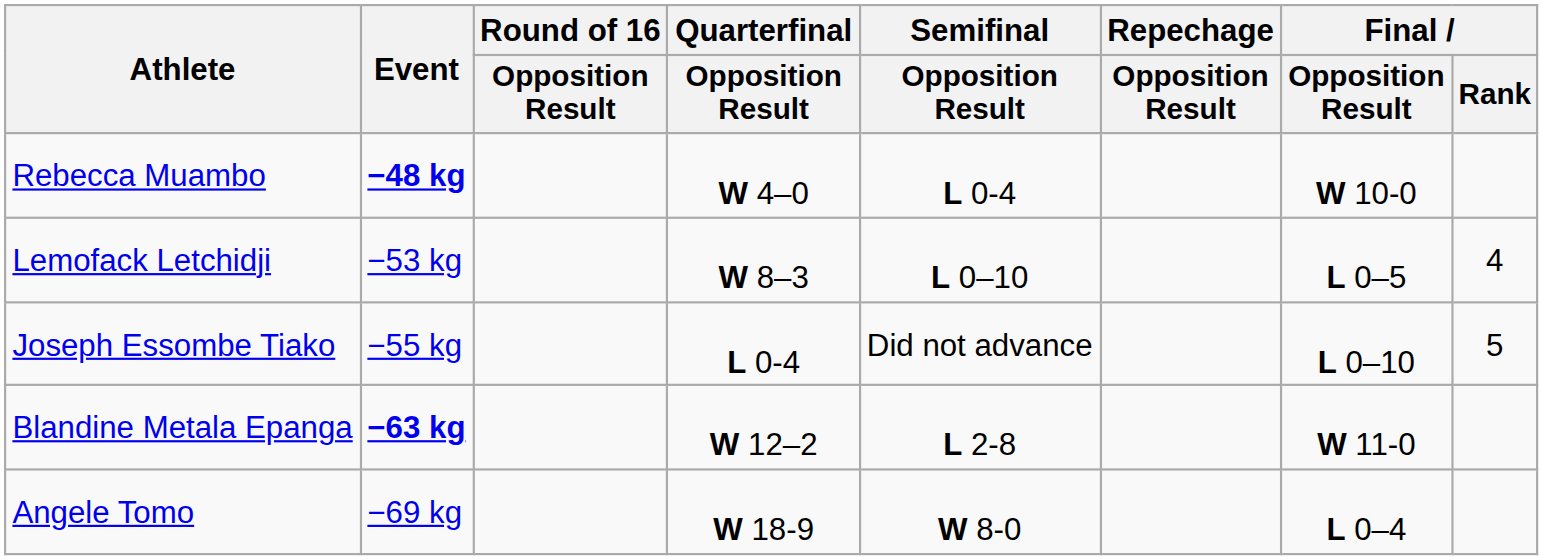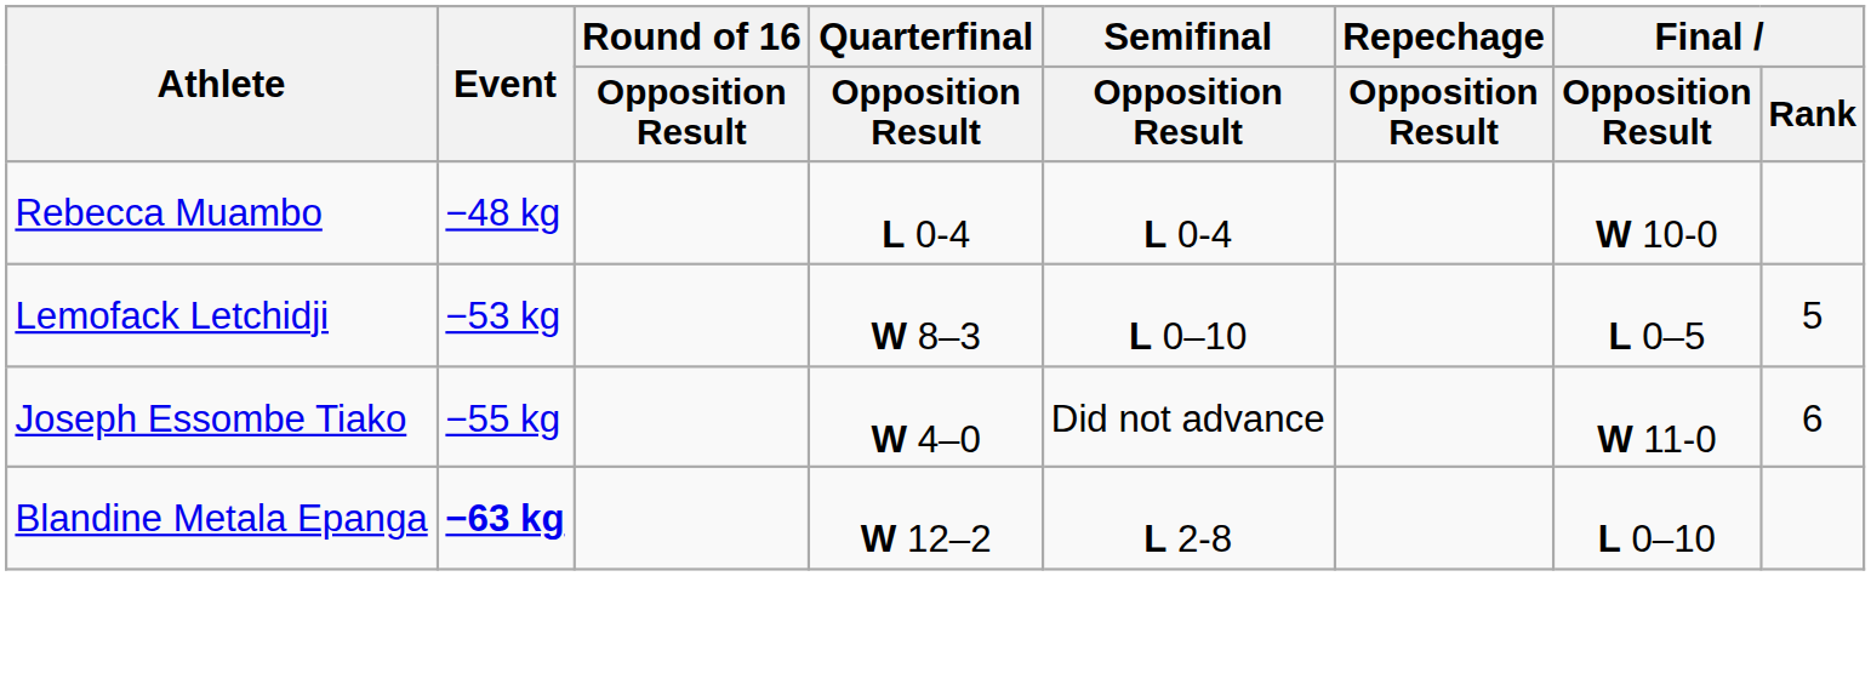 <table class="wikitable" style="font-size:90%">
 <tr>
 <th rowspan=2>Athlete</th>
 <th rowspan=2>Event</th>
 <th>Round of 16</th>
 <th>Quarterfinal</th>
 <th>Semifinal</th>
 <th>Repechage</th>
 <th colspan=2>Final / </th>
 </tr>
 <tr style="font-size: 95%">
 <th>Opposition<br>Result</th>
 <th>Opposition<br>Result</th>
 <th>Opposition<br>Result</th>
 <th>Opposition<br>Result</th>
 <th>Opposition<br>Result</th>
 <th>Rank</th>
 </tr>
 <tr align=center>
 <td align=left><a href='#'>Rebecca Muambo</a></td>
-<td align=left><strong><a href='#'>−48 kg</a></strong></td>
+<td align=left><a href='#'>−48 kg</a></td>
 <td></td>
-<td><br><strong>W</strong> 4–0</td>
+<td><br><strong>L</strong> 0-4</td>
 <td><br><strong>L</strong> 0-4</td>
 <td></td>
 <td><br><strong>W</strong> 10-0</td>
 <td></td>
 </tr>
 <tr align=center>
 <td align=left><a href='#'>Lemofack Letchidji</a></td>
 <td align=left><a href='#'>−53 kg</a></td>
 <td></td>
 <td><br><strong>W</strong> 8–3</td>
 <td><br><strong>L</strong> 0–10</td>
 <td></td>
 <td><br><strong>L</strong> 0–5</td>
-<td>4</td>
+<td>5</td>
 </tr>
 <tr align=center>
 <td align=left><a href='#'>Joseph Essombe Tiako</a></td>
 <td align=left><a href='#'>−55 kg</a></td>
 <td></td>
-<td><br><strong>L</strong> 0-4</td>
+<td><br><strong>W</strong> 4–0</td>
 <td>Did not advance</td>
 <td></td>
-<td><br><strong>L</strong> 0–10</td>
-<td>5</td>
+<td><br><strong>W</strong> 11-0</td>
+<td>6</td>
 </tr>
 <tr align=center>
 <td align=left><a href='#'>Blandine Metala Epanga</a></td>
 <td align=left><strong><a href='#'>−63 kg</a></strong></td>
 <td></td>
 <td><br><strong>W</strong> 12–2</td>
 <td><br><strong>L</strong> 2-8</td>
 <td></td>
-<td><br><strong>W</strong> 11-0</td>
-<td></td>
-</tr>
-<tr align=center>
-<td align=left><a href='#'>Angele Tomo</a></td>
-<td align=left><a href='#'>−69 kg</a></td>
-<td></td>
-<td><br><strong>W</strong> 18-9</td>
-<td><br><strong>W</strong> 8-0</td>
-<td></td>
-<td><br><strong>L</strong> 0–4</td>
+<td><br><strong>L</strong> 0–10</td>
 <td></td>
 </tr>
 </table>
